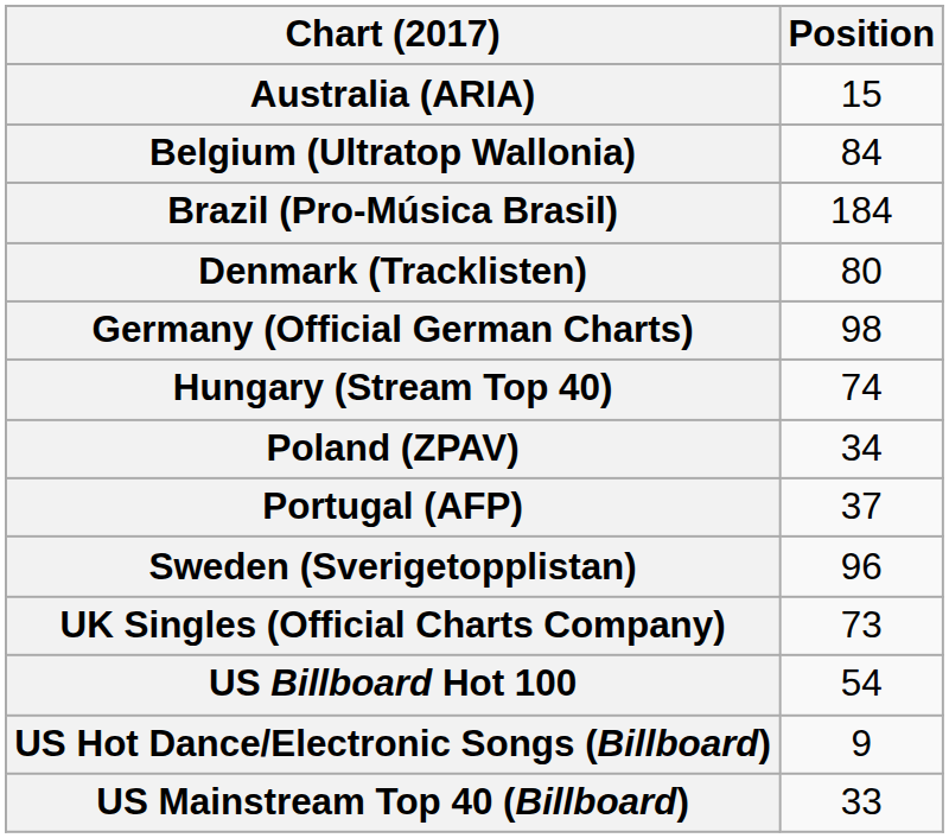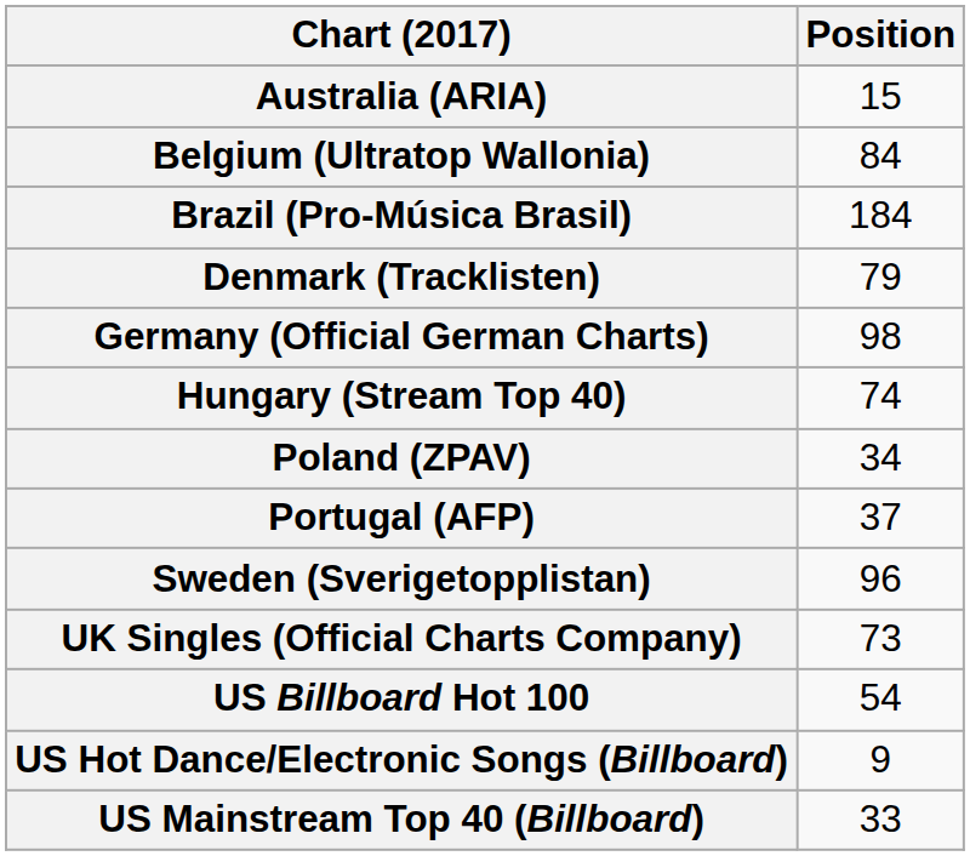 <table class="wikitable sortable plainrowheaders" style="text-align:center">
 <tr>
 <th scope="col">Chart (2017)</th>
 <th scope="col">Position</th>
 </tr>
 <tr>
 <th scope="row">Australia (ARIA)</th>
 <td>15</td>
 </tr>
 <tr>
 <th scope="row">Belgium (Ultratop Wallonia)</th>
 <td>84</td>
 </tr>
 <tr>
 <th scope="row">Brazil (Pro-Música Brasil)</th>
 <td>184</td>
 </tr>
 <tr>
 <th scope="row">Denmark (Tracklisten)</th>
-<td>80</td>
+<td>79</td>
 </tr>
 <tr>
 <th scope="row">Germany (Official German Charts)</th>
 <td>98</td>
 </tr>
 <tr>
 <th scope="row">Hungary (Stream Top 40)</th>
 <td>74</td>
 </tr>
 <tr>
 <th scope="row">Poland (ZPAV)</th>
 <td>34</td>
 </tr>
 <tr>
 <th scope="row">Portugal (AFP)</th>
 <td>37</td>
 </tr>
 <tr>
 <th scope="row">Sweden (Sverigetopplistan)</th>
 <td>96</td>
 </tr>
 <tr>
 <th scope="row">UK Singles (Official Charts Company)</th>
 <td>73</td>
 </tr>
 <tr>
 <th scope="row">US <em>Billboard</em> Hot 100</th>
 <td>54</td>
 </tr>
 <tr>
 <th scope="row">US Hot Dance/Electronic Songs (<em>Billboard</em>)</th>
 <td>9</td>
 </tr>
 <tr>
 <th scope="row">US Mainstream Top 40 (<em>Billboard</em>)</th>
 <td>33</td>
 </tr>
 </table>
